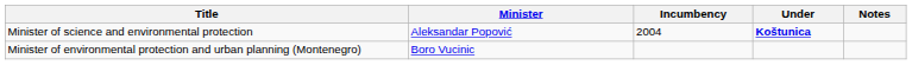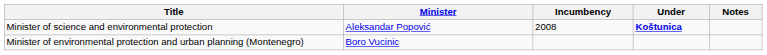 <table class="wikitable" style="width:100%;">
 <tr>
 <th>Title</th>
 <th style="width:25%;"><a href='#'>Minister</a></th>
 <th style="width:160px;">Incumbency</th>
 <th style="width:10%;">Under</th>
 <th style="width:7%;">Notes</th>
 </tr>
 <tr>
 <td>Minister of science and environmental protection</td>
 <td><a href='#'>Aleksandar Popović</a></td>
-<td>2004</td>
+<td>2008</td>
 <td><strong><a href='#'>Koštunica</a></strong></td>
 <td></td>
 </tr>
 <tr>
 <td>Minister of environmental protection and urban planning (Montenegro)</td>
 <td><a href='#'>Boro Vucinic</a></td>
 <td></td>
 <td></td>
 <td></td>
 </tr>
 </table>
